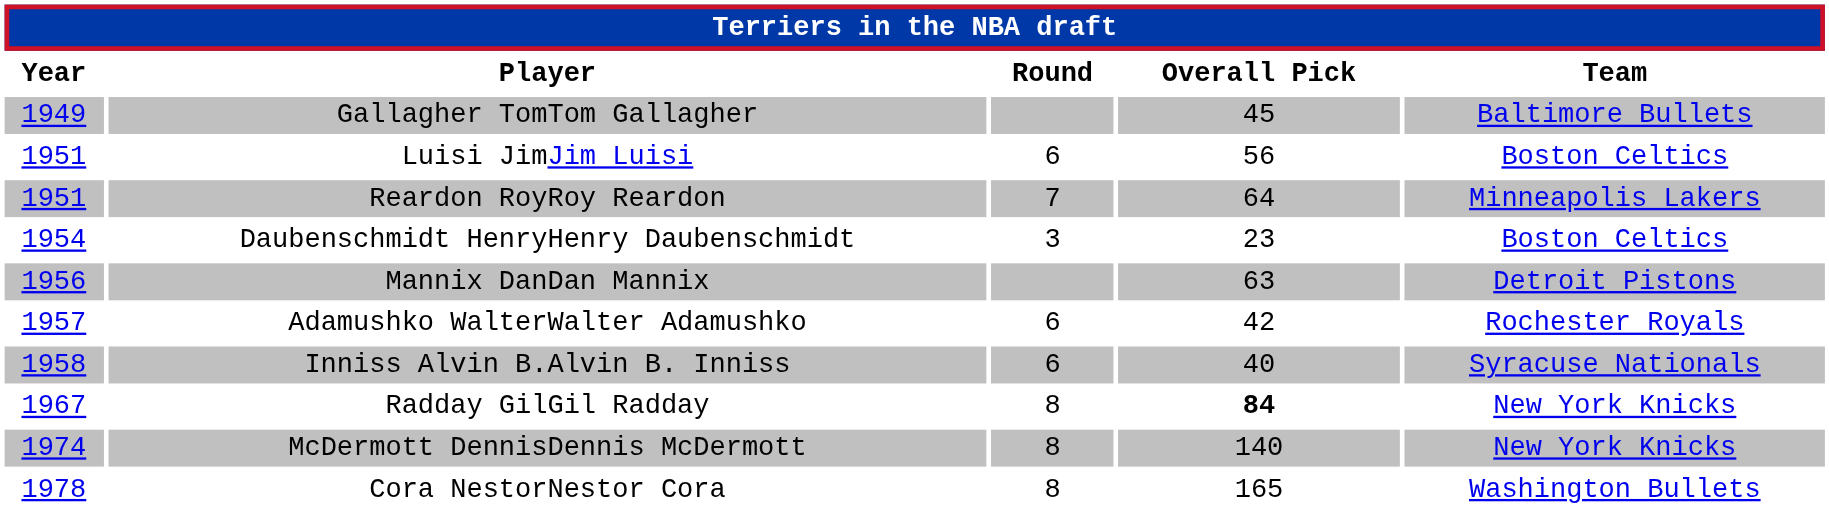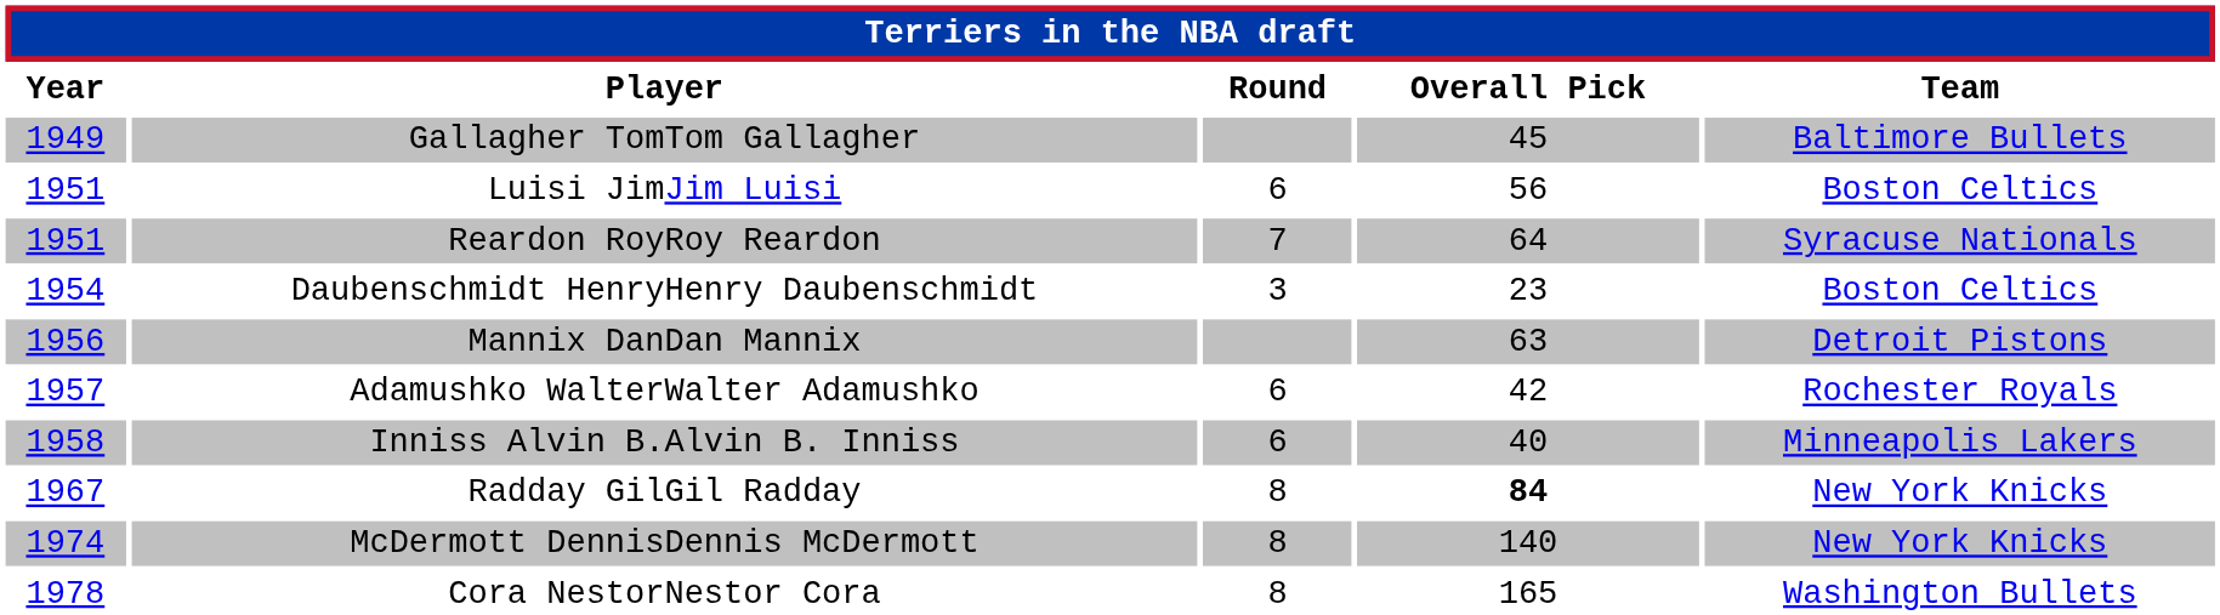 <table class="toccolours" style="font-size: 90%; width:50%; text-align:center;">
 <tr>
 <td colspan=5 style="background:#0038A8; border: 2px solid #CE1126;;color:#FFFFFF;"><strong>Terriers in the NBA draft</strong></td>
 </tr>
 <tr>
 <th rowspan="1">Year</th>
 <th rowspan="1">Player</th>
 <th rowspan="1">Round</th>
 <th rowspan="1">Overall Pick</th>
 <th rowspan="1">Team</th>
 </tr>
 <tr style="background:silver;">
 <td><a href='#'>1949</a></td>
 <td><span>Gallagher Tom</span>Tom Gallagher</td>
 <td></td>
 <td>45</td>
 <td><a href='#'>Baltimore Bullets</a></td>
 </tr>
 <tr>
 <td><a href='#'>1951</a></td>
 <td><span>Luisi Jim</span><a href='#'>Jim Luisi</a></td>
 <td>6</td>
 <td>56</td>
 <td><a href='#'>Boston Celtics</a></td>
 </tr>
 <tr style="background:silver;">
 <td><a href='#'>1951</a></td>
 <td><span>Reardon Roy</span>Roy Reardon</td>
 <td>7</td>
 <td>64</td>
-<td><a href='#'>Minneapolis Lakers</a></td>
+<td><a href='#'>Syracuse Nationals</a></td>
 </tr>
 <tr>
 <td><a href='#'>1954</a></td>
 <td><span>Daubenschmidt Henry</span>Henry Daubenschmidt</td>
 <td>3</td>
 <td>23</td>
 <td><a href='#'>Boston Celtics</a></td>
 </tr>
 <tr style="background:silver;">
 <td><a href='#'>1956</a></td>
 <td><span>Mannix Dan</span>Dan Mannix</td>
 <td></td>
 <td>63</td>
 <td><a href='#'>Detroit Pistons</a></td>
 </tr>
 <tr>
 <td><a href='#'>1957</a></td>
 <td><span>Adamushko Walter</span>Walter Adamushko</td>
 <td>6</td>
 <td>42</td>
 <td><a href='#'>Rochester Royals</a></td>
 </tr>
 <tr style="background:silver;">
 <td><a href='#'>1958</a></td>
 <td><span>Inniss Alvin B.</span>Alvin B. Inniss</td>
 <td>6</td>
 <td>40</td>
-<td><a href='#'>Syracuse Nationals</a></td>
+<td><a href='#'>Minneapolis Lakers</a></td>
 </tr>
 <tr>
 <td><a href='#'>1967</a></td>
 <td><span>Radday Gil</span>Gil Radday</td>
 <td>8</td>
 <td><strong>84</strong></td>
 <td><a href='#'>New York Knicks</a></td>
 </tr>
 <tr style="background:silver;">
 <td><a href='#'>1974</a></td>
 <td><span>McDermott Dennis</span>Dennis McDermott</td>
 <td>8</td>
 <td>140</td>
 <td><a href='#'>New York Knicks</a></td>
 </tr>
 <tr>
 <td><a href='#'>1978</a></td>
 <td><span>Cora Nestor</span>Nestor Cora</td>
 <td>8</td>
 <td>165</td>
 <td><a href='#'>Washington Bullets</a></td>
 </tr>
 </table>
